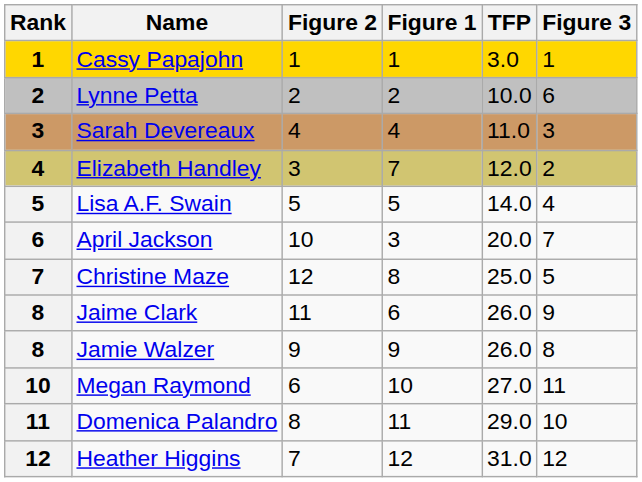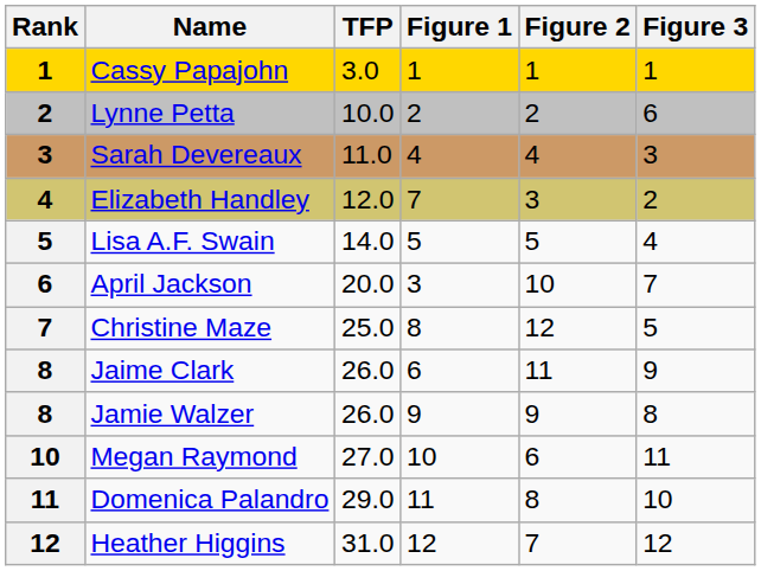 <table class="wikitable sortable">
 <tr>
 <th>Rank</th>
 <th>Name</th>
+<th>TFP</th>
+<th>Figure 1</th>
 <th>Figure 2</th>
-<th>Figure 1</th>
-<th>TFP</th>
 <th>Figure 3</th>
 </tr>
 <tr bgcolor="gold">
 <td align="center"><strong>1</strong></td>
 <td><a href='#'>Cassy Papajohn</a></td>
+<td>3.0</td>
 <td>1</td>
 <td>1</td>
-<td>3.0</td>
 <td>1</td>
 </tr>
 <tr bgcolor="silver">
 <td align="center"><strong>2</strong></td>
 <td><a href='#'>Lynne Petta</a></td>
+<td>10.0</td>
 <td>2</td>
 <td>2</td>
-<td>10.0</td>
 <td>6</td>
 </tr>
 <tr bgcolor="cc9966">
 <td align="center"><strong>3</strong></td>
 <td><a href='#'>Sarah Devereaux</a></td>
+<td>11.0</td>
 <td>4</td>
 <td>4</td>
-<td>11.0</td>
 <td>3</td>
 </tr>
 <tr bgcolor="#d1c571">
 <td align="center"><strong>4</strong></td>
 <td><a href='#'>Elizabeth Handley</a></td>
+<td>12.0</td>
+<td>7</td>
 <td>3</td>
-<td>7</td>
-<td>12.0</td>
 <td>2</td>
 </tr>
 <tr>
 <th>5</th>
 <td><a href='#'>Lisa A.F. Swain</a></td>
+<td>14.0</td>
 <td>5</td>
 <td>5</td>
-<td>14.0</td>
 <td>4</td>
 </tr>
 <tr>
 <th>6</th>
 <td><a href='#'>April Jackson</a></td>
+<td>20.0</td>
+<td>3</td>
 <td>10</td>
-<td>3</td>
-<td>20.0</td>
 <td>7</td>
 </tr>
 <tr>
 <th>7</th>
 <td><a href='#'>Christine Maze</a></td>
+<td>25.0</td>
+<td>8</td>
 <td>12</td>
-<td>8</td>
-<td>25.0</td>
 <td>5</td>
 </tr>
 <tr>
 <th>8</th>
 <td><a href='#'>Jaime Clark</a></td>
+<td>26.0</td>
+<td>6</td>
 <td>11</td>
-<td>6</td>
-<td>26.0</td>
 <td>9</td>
 </tr>
 <tr>
 <th>8</th>
 <td><a href='#'>Jamie Walzer</a></td>
+<td>26.0</td>
 <td>9</td>
 <td>9</td>
-<td>26.0</td>
 <td>8</td>
 </tr>
 <tr>
 <th>10</th>
 <td><a href='#'>Megan Raymond</a></td>
+<td>27.0</td>
+<td>10</td>
 <td>6</td>
-<td>10</td>
-<td>27.0</td>
 <td>11</td>
 </tr>
 <tr>
 <th>11</th>
 <td><a href='#'>Domenica Palandro</a></td>
+<td>29.0</td>
+<td>11</td>
 <td>8</td>
-<td>11</td>
-<td>29.0</td>
 <td>10</td>
 </tr>
 <tr>
 <th>12</th>
 <td><a href='#'>Heather Higgins</a></td>
+<td>31.0</td>
+<td>12</td>
 <td>7</td>
-<td>12</td>
-<td>31.0</td>
 <td>12</td>
 </tr>
 </table>
